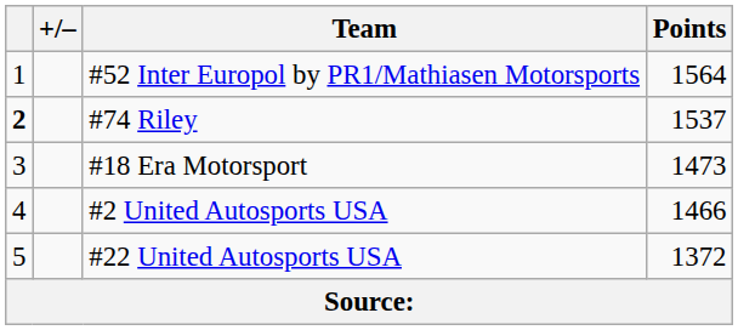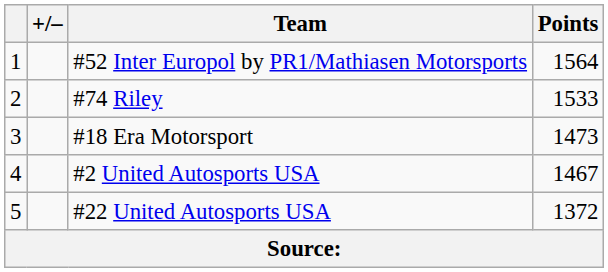 <table class="wikitable" style="font-size: 95%;">
 <tr>
 <th scope="col"></th>
 <th scope="col">+/–</th>
 <th scope="col">Team</th>
 <th scope="col">Points</th>
 </tr>
 <tr>
 <td align=center>1</td>
 <td align=left></td>
 <td>#52 <a href='#'>Inter Europol</a> by <a href='#'>PR1/Mathiasen Motorsports</a></td>
 <td align=right>1564</td>
 </tr>
 <tr>
-<td align=center><strong>2</strong></td>
+<td align=center>2</td>
 <td align=left></td>
 <td>#74 <a href='#'>Riley</a></td>
-<td align=right>1537</td>
+<td align=right>1533</td>
 </tr>
 <tr>
 <td align=center>3</td>
 <td align=left></td>
 <td>#18 Era Motorsport</td>
 <td align=right>1473</td>
 </tr>
 <tr>
 <td align=center>4</td>
 <td align=left></td>
 <td>#2 <a href='#'>United Autosports USA</a></td>
-<td align=right>1466</td>
+<td align=right>1467</td>
 </tr>
 <tr>
 <td align=center>5</td>
 <td align=left></td>
 <td>#22 <a href='#'>United Autosports USA</a></td>
 <td align=right>1372</td>
 </tr>
 <tr>
 <th colspan=5>Source:</th>
 </tr>
 </table>
